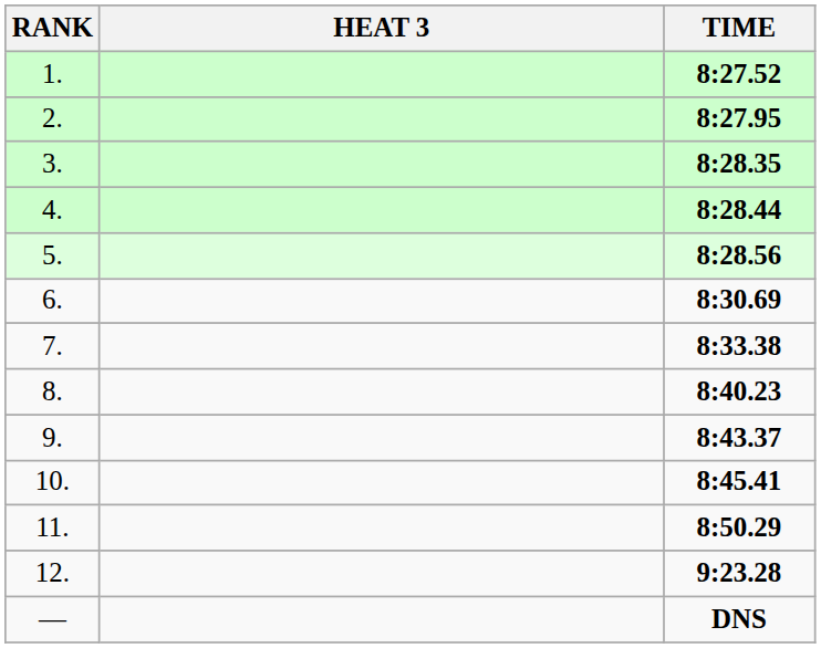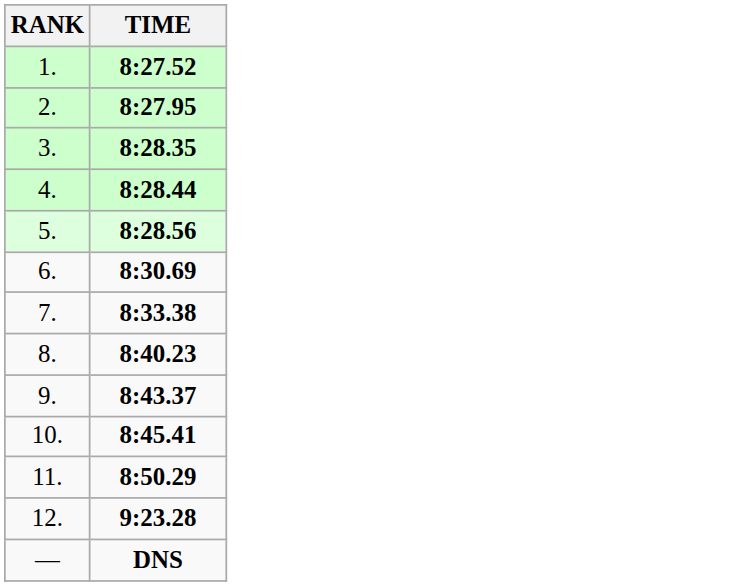 <table class="wikitable" style="border-collapse: collapse; font-size: 90%;">
 <tr>
 <th>RANK</th>
-<th style="width: 20em">HEAT 3</th>
 <th style="width: 5em">TIME</th>
 </tr>
 <tr style="background:#ccffcc;">
 <td align="center">1.</td>
-<td></td>
 <td align="center"><strong>8:27.52</strong></td>
 </tr>
 <tr style="background:#ccffcc;">
 <td align="center">2.</td>
-<td></td>
 <td align="center"><strong>8:27.95</strong></td>
 </tr>
 <tr style="background:#ccffcc;">
 <td align="center">3.</td>
-<td></td>
 <td align="center"><strong>8:28.35</strong></td>
 </tr>
 <tr style="background:#ccffcc;">
 <td align="center">4.</td>
-<td></td>
 <td align="center"><strong>8:28.44</strong></td>
 </tr>
 <tr style="background:#ddffdd;">
 <td align="center">5.</td>
-<td></td>
 <td align="center"><strong>8:28.56</strong></td>
 </tr>
 <tr>
 <td align="center">6.</td>
-<td></td>
 <td align="center"><strong>8:30.69</strong></td>
 </tr>
 <tr>
 <td align="center">7.</td>
-<td></td>
 <td align="center"><strong>8:33.38</strong></td>
 </tr>
 <tr>
 <td align="center">8.</td>
-<td></td>
 <td align="center"><strong>8:40.23</strong></td>
 </tr>
 <tr>
 <td align="center">9.</td>
-<td></td>
 <td align="center"><strong>8:43.37</strong></td>
 </tr>
 <tr>
 <td align="center">10.</td>
-<td></td>
 <td align="center"><strong>8:45.41</strong></td>
 </tr>
 <tr>
 <td align="center">11.</td>
-<td></td>
 <td align="center"><strong>8:50.29</strong></td>
 </tr>
 <tr>
 <td align="center">12.</td>
-<td></td>
 <td align="center"><strong>9:23.28</strong></td>
 </tr>
 <tr>
 <td align="center">—</td>
-<td></td>
 <td align="center"><strong>DNS</strong></td>
 </tr>
 </table>
